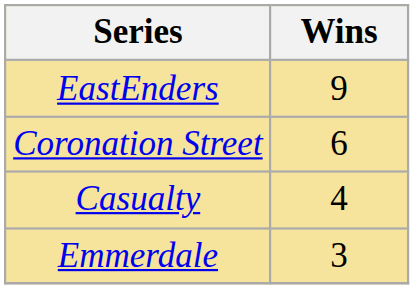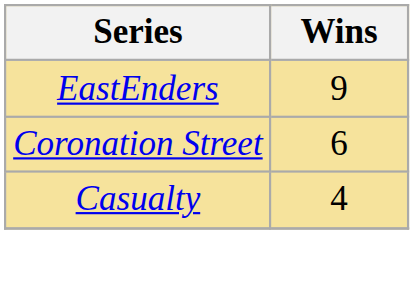 <table class="wikitable" rowspan=2 style="text-align: center; background: #f6e39c">
 <tr>
 <th scope="col" align="center">Series</th>
 <th scope="col" width="55" align="center">Wins</th>
 </tr>
 <tr>
 <td><em><a href='#'>EastEnders</a></em></td>
 <td>9</td>
 </tr>
 <tr>
 <td><em><a href='#'>Coronation Street</a></em></td>
 <td>6</td>
 </tr>
 <tr>
 <td><em><a href='#'>Casualty</a></em></td>
 <td>4</td>
 </tr>
 <tr>
-<td><em><a href='#'>Emmerdale</a></em></td>
-<td>3</td>
-</tr>
-<tr>
 </tr>
 </table>
